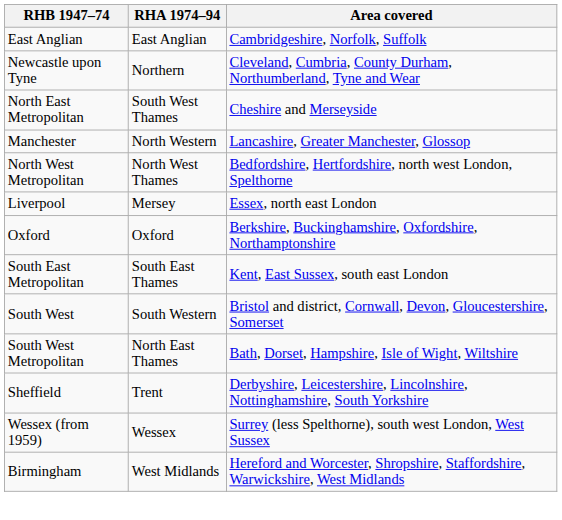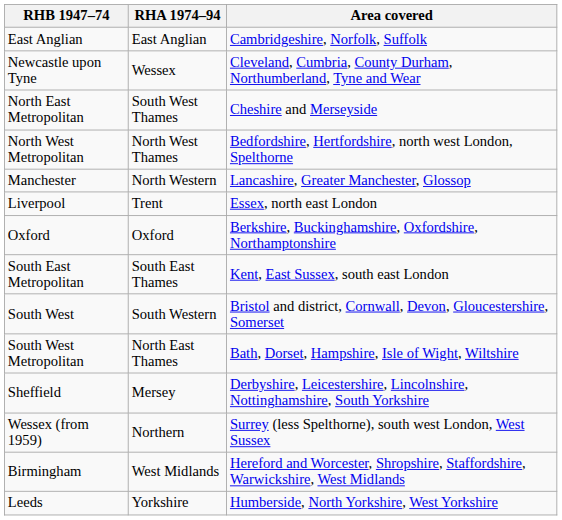 <table class="wikitable">
 <tr>
 <th>RHB 1947–74</th>
 <th>RHA 1974–94</th>
 <th>Area covered</th>
 </tr>
 <tr>
 <td>East Anglian</td>
 <td>East Anglian</td>
 <td><a href='#'>Cambridgeshire</a>, <a href='#'>Norfolk</a>, <a href='#'>Suffolk</a></td>
 </tr>
 <tr>
 <td>Newcastle upon Tyne</td>
-<td>Northern</td>
+<td>Wessex</td>
 <td><a href='#'>Cleveland</a>, <a href='#'>Cumbria</a>, <a href='#'>County Durham</a>, <a href='#'>Northumberland</a>, <a href='#'>Tyne and Wear</a></td>
 </tr>
 <tr>
 <td>North East Metropolitan</td>
 <td>South West Thames</td>
 <td><a href='#'>Cheshire</a> and <a href='#'>Merseyside</a></td>
 </tr>
 <tr>
+<td>North West Metropolitan</td>
+<td>North West Thames</td>
+<td><a href='#'>Bedfordshire</a>, <a href='#'>Hertfordshire</a>, north west London, <a href='#'>Spelthorne</a></td>
+</tr>
+<tr>
 <td>Manchester</td>
 <td>North Western</td>
 <td><a href='#'>Lancashire</a>, <a href='#'>Greater Manchester</a>, <a href='#'>Glossop</a></td>
 </tr>
 <tr>
-<td>North West Metropolitan</td>
-<td>North West Thames</td>
-<td><a href='#'>Bedfordshire</a>, <a href='#'>Hertfordshire</a>, north west London, <a href='#'>Spelthorne</a></td>
-</tr>
-<tr>
 <td>Liverpool</td>
-<td>Mersey</td>
+<td>Trent</td>
 <td><a href='#'>Essex</a>, north east London</td>
 </tr>
 <tr>
 <td>Oxford</td>
 <td>Oxford</td>
 <td><a href='#'>Berkshire</a>, <a href='#'>Buckinghamshire</a>, <a href='#'>Oxfordshire</a>, <a href='#'>Northamptonshire</a></td>
 </tr>
 <tr>
 <td>South East Metropolitan</td>
 <td>South East Thames</td>
 <td><a href='#'>Kent</a>, <a href='#'>East Sussex</a>, south east London</td>
 </tr>
 <tr>
 <td>South West</td>
 <td>South Western</td>
 <td><a href='#'>Bristol</a> and district, <a href='#'>Cornwall</a>, <a href='#'>Devon</a>, <a href='#'>Gloucestershire</a>, <a href='#'>Somerset</a></td>
 </tr>
 <tr>
 <td>South West Metropolitan</td>
 <td>North East Thames</td>
 <td><a href='#'>Bath</a>, <a href='#'>Dorset</a>, <a href='#'>Hampshire</a>, <a href='#'>Isle of Wight</a>, <a href='#'>Wiltshire</a></td>
 </tr>
 <tr>
 <td>Sheffield</td>
-<td>Trent</td>
+<td>Mersey</td>
 <td><a href='#'>Derbyshire</a>, <a href='#'>Leicestershire</a>, <a href='#'>Lincolnshire</a>, <a href='#'>Nottinghamshire</a>, <a href='#'>South Yorkshire</a></td>
 </tr>
 <tr>
 <td>Wessex (from 1959)</td>
-<td>Wessex</td>
+<td>Northern</td>
 <td><a href='#'>Surrey</a> (less Spelthorne), south west London, <a href='#'>West Sussex</a></td>
 </tr>
 <tr>
 <td>Birmingham</td>
 <td>West Midlands</td>
 <td><a href='#'>Hereford and Worcester</a>, <a href='#'>Shropshire</a>, <a href='#'>Staffordshire</a>, <a href='#'>Warwickshire</a>, <a href='#'>West Midlands</a></td>
 </tr>
+<tr>
+<td>Leeds</td>
+<td>Yorkshire</td>
+<td><a href='#'>Humberside</a>, <a href='#'>North Yorkshire</a>, <a href='#'>West Yorkshire</a></td>
+</tr>
 </table>
